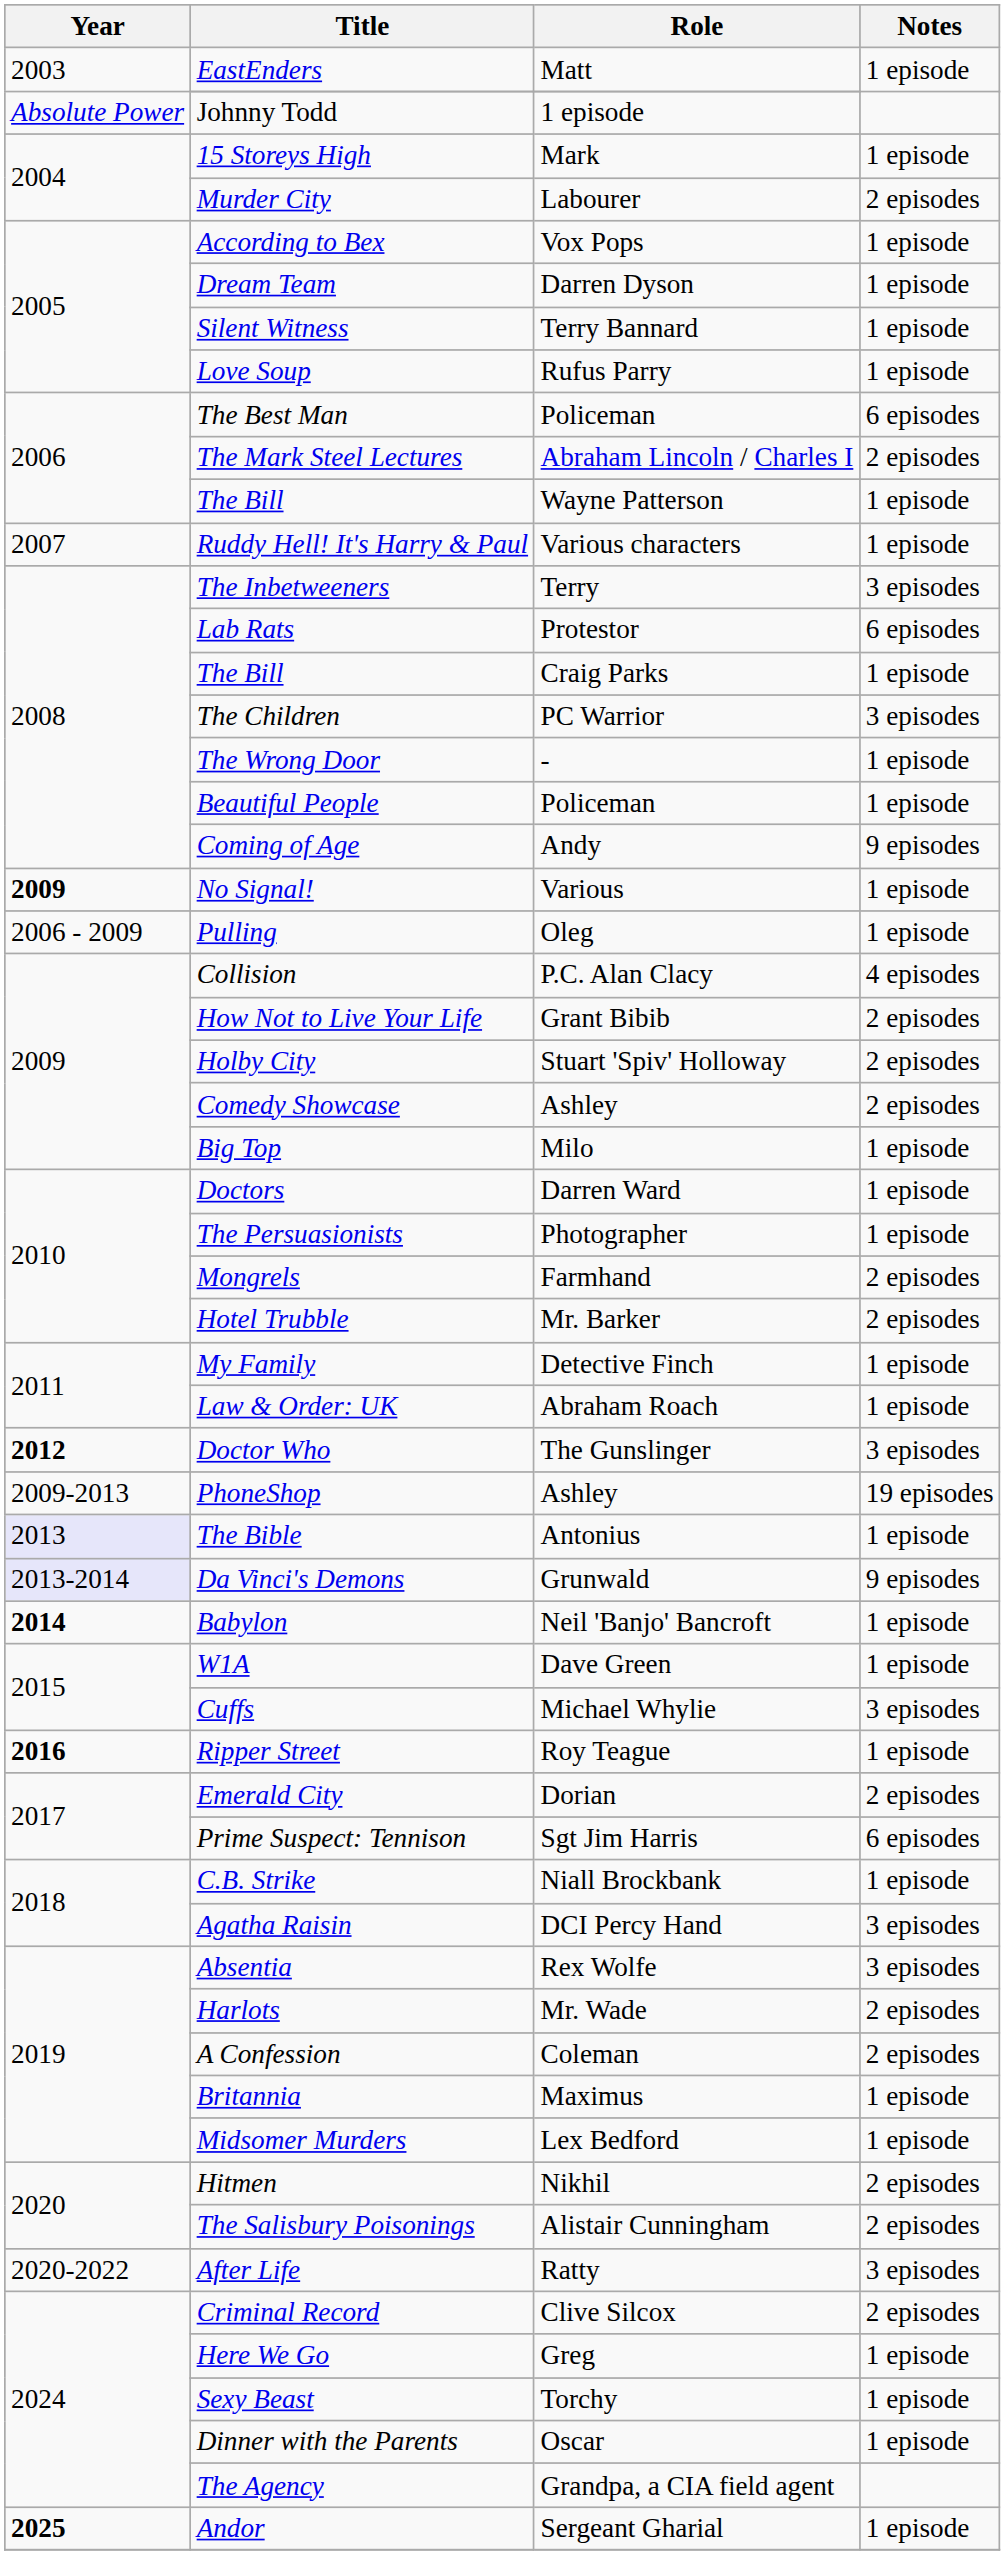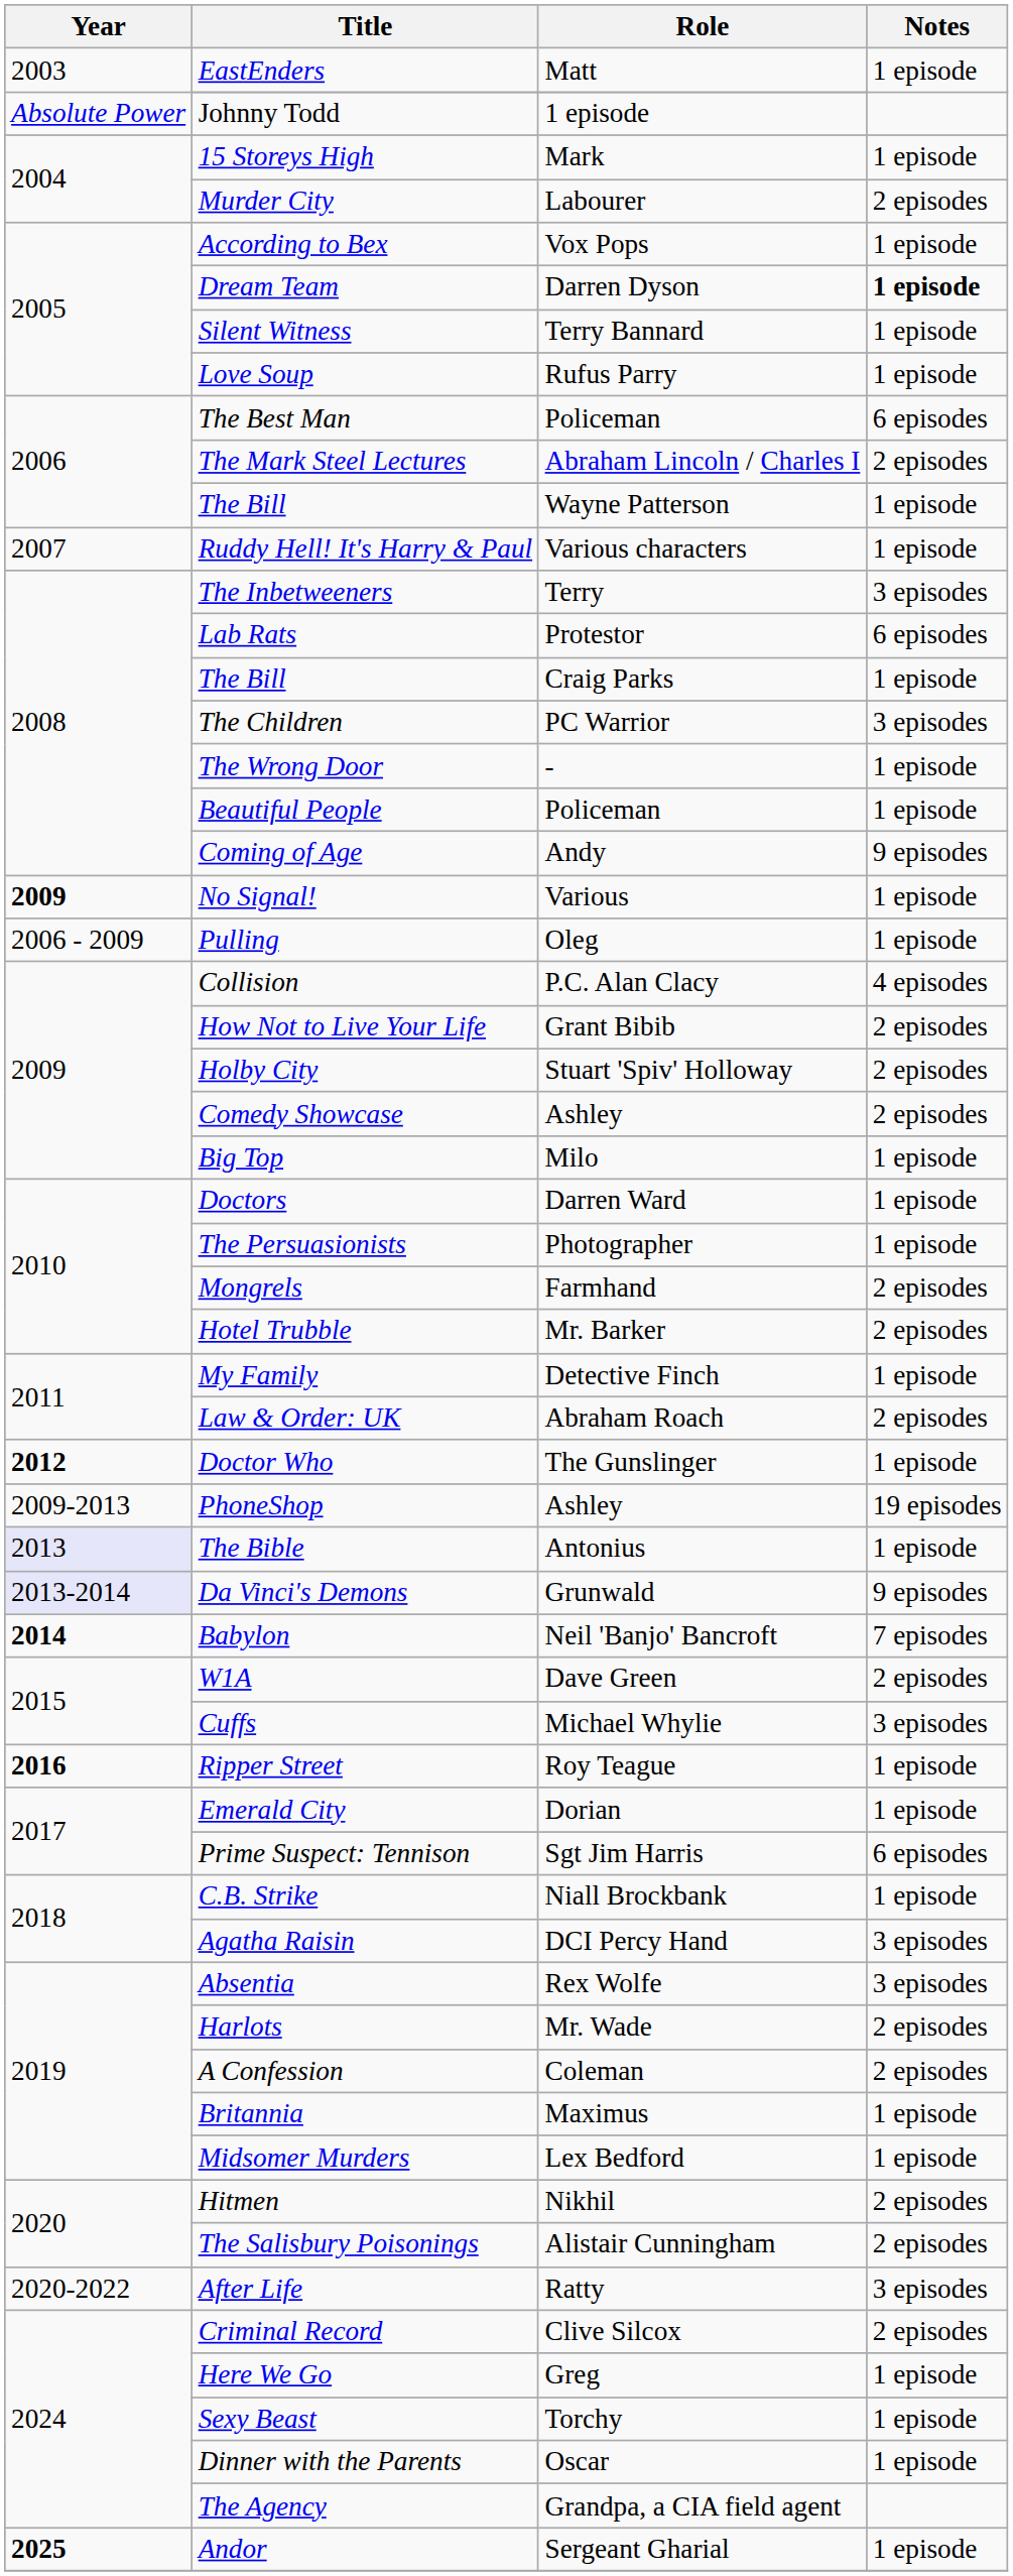 <table class="wikitable">
 <tr>
 <th>Year</th>
 <th>Title</th>
 <th>Role</th>
 <th>Notes</th>
 </tr>
 <tr>
 <td rowspan=2>2003</td>
 <td><em><a href='#'>EastEnders</a></em></td>
 <td>Matt</td>
 <td>1 episode</td>
 </tr>
 <tr>
 </tr>
 <tr>
 <td><em><a href='#'>Absolute Power</a></em></td>
 <td>Johnny Todd</td>
 <td>1 episode</td>
 </tr>
 <tr>
 <td rowspan=2>2004</td>
 <td><em><a href='#'>15 Storeys High</a></em></td>
 <td>Mark</td>
 <td>1 episode</td>
 </tr>
 <tr>
 <td><em><a href='#'>Murder City</a></em></td>
 <td>Labourer</td>
 <td>2 episodes</td>
 </tr>
 <tr>
 <td rowspan=4>2005</td>
 <td><em><a href='#'>According to Bex</a></em></td>
 <td>Vox Pops</td>
 <td>1 episode</td>
 </tr>
 <tr>
 <td><em><a href='#'>Dream Team</a></em></td>
 <td>Darren Dyson</td>
-<td>1 episode</td>
+<td><strong>1 episode</strong></td>
 </tr>
 <tr>
 <td><em><a href='#'>Silent Witness</a></em></td>
 <td>Terry Bannard</td>
 <td>1 episode</td>
 </tr>
 <tr>
 <td><em><a href='#'>Love Soup</a></em></td>
 <td>Rufus Parry</td>
 <td>1 episode</td>
 </tr>
 <tr>
 <td rowspan=3>2006</td>
 <td><em>The Best Man</em></td>
 <td>Policeman</td>
 <td>6 episodes</td>
 </tr>
 <tr>
 <td><em><a href='#'>The Mark Steel Lectures</a></em></td>
 <td><a href='#'>Abraham Lincoln</a> / <a href='#'>Charles I</a></td>
 <td>2 episodes</td>
 </tr>
 <tr>
 <td><em><a href='#'>The Bill</a></em></td>
 <td>Wayne Patterson</td>
 <td>1 episode</td>
 </tr>
 <tr>
 <td>2007</td>
 <td><em><a href='#'> Ruddy Hell! It's Harry & Paul</a></em></td>
 <td>Various characters</td>
 <td>1 episode</td>
 </tr>
 <tr>
 <td rowspan=7>2008</td>
 <td><em><a href='#'>The Inbetweeners</a></em></td>
 <td>Terry</td>
 <td>3 episodes</td>
 </tr>
 <tr>
 <td><em><a href='#'>Lab Rats</a></em></td>
 <td>Protestor</td>
 <td>6 episodes</td>
 </tr>
 <tr>
 <td><em><a href='#'>The Bill</a></em></td>
 <td>Craig Parks</td>
 <td>1 episode</td>
 </tr>
 <tr>
 <td><em>The Children</em></td>
 <td>PC Warrior</td>
 <td>3 episodes</td>
 </tr>
 <tr>
 <td><em><a href='#'>The Wrong Door</a></em></td>
 <td>-</td>
 <td>1 episode</td>
 </tr>
 <tr>
 <td><em><a href='#'>Beautiful People</a></em></td>
 <td>Policeman</td>
 <td>1 episode</td>
 </tr>
 <tr>
 <td><em><a href='#'>Coming of Age</a></em></td>
 <td>Andy</td>
 <td>9 episodes</td>
 </tr>
 <tr>
 <td><strong>2009</strong></td>
 <td><em><a href='#'>No Signal!</a></em></td>
 <td>Various</td>
 <td>1 episode</td>
 </tr>
 <tr>
 <td>2006 - 2009</td>
 <td><em><a href='#'> Pulling</a></em></td>
 <td>Oleg</td>
 <td>1 episode</td>
 </tr>
 <tr>
 <td rowspan=5>2009</td>
 <td><em>Collision</em></td>
 <td>P.C. Alan Clacy</td>
 <td>4 episodes</td>
 </tr>
 <tr>
 <td><em><a href='#'>How Not to Live Your Life</a></em></td>
 <td>Grant Bibib</td>
 <td>2 episodes</td>
 </tr>
 <tr>
 <td><em><a href='#'>Holby City</a></em></td>
 <td>Stuart 'Spiv' Holloway</td>
 <td>2 episodes</td>
 </tr>
 <tr>
 <td><em><a href='#'>Comedy Showcase</a></em></td>
 <td>Ashley</td>
 <td>2 episodes</td>
 </tr>
 <tr>
 <td><em><a href='#'>Big Top</a></em></td>
 <td>Milo</td>
 <td>1 episode</td>
 </tr>
 <tr>
 <td rowspan=4>2010</td>
 <td><em><a href='#'> Doctors</a></em></td>
 <td>Darren Ward</td>
 <td>1 episode</td>
 </tr>
 <tr>
 <td><em><a href='#'>The Persuasionists</a></em></td>
 <td>Photographer</td>
 <td>1 episode</td>
 </tr>
 <tr>
 <td><em><a href='#'>Mongrels</a></em></td>
 <td>Farmhand</td>
 <td>2 episodes</td>
 </tr>
 <tr>
 <td><em><a href='#'>Hotel Trubble</a></em></td>
 <td>Mr. Barker</td>
 <td>2 episodes</td>
 </tr>
 <tr>
 <td rowspan=2>2011</td>
 <td><em><a href='#'>My Family</a></em></td>
 <td>Detective Finch</td>
 <td>1 episode</td>
 </tr>
 <tr>
 <td><em><a href='#'>Law & Order: UK</a></em></td>
 <td>Abraham Roach</td>
-<td>1 episode</td>
+<td>2 episodes</td>
 </tr>
 <tr>
 <td><strong>2012</strong></td>
 <td><em><a href='#'>Doctor Who</a></em></td>
 <td>The Gunslinger</td>
-<td>3 episodes</td>
+<td>1 episode</td>
 </tr>
 <tr>
 <td>2009-2013</td>
 <td><em><a href='#'>PhoneShop</a></em></td>
 <td>Ashley</td>
 <td>19 episodes</td>
 </tr>
 <tr>
 <td style="background: lavender;">2013</td>
 <td><em><a href='#'>The Bible</a></em></td>
 <td>Antonius</td>
 <td>1 episode</td>
 </tr>
 <tr>
 <td style="background: lavender;">2013-2014</td>
 <td><em><a href='#'>Da Vinci's Demons</a></em></td>
 <td>Grunwald</td>
 <td>9 episodes</td>
 </tr>
 <tr>
 <td><strong>2014</strong></td>
 <td><em><a href='#'>Babylon</a></em></td>
 <td>Neil 'Banjo' Bancroft</td>
-<td>1 episode</td>
+<td>7 episodes</td>
 </tr>
 <tr>
 <td rowspan=2>2015</td>
 <td><em><a href='#'>W1A</a></em></td>
 <td>Dave Green</td>
-<td>1 episode</td>
+<td>2 episodes</td>
 </tr>
 <tr>
 <td><em><a href='#'>Cuffs</a></em></td>
 <td>Michael Whylie</td>
 <td>3 episodes</td>
 </tr>
 <tr>
 <td><strong>2016</strong></td>
 <td><em><a href='#'>Ripper Street</a></em></td>
 <td>Roy Teague</td>
 <td>1 episode</td>
 </tr>
 <tr>
 <td rowspan=2>2017</td>
 <td><em><a href='#'>Emerald City</a></em></td>
 <td>Dorian</td>
-<td>2 episodes</td>
+<td>1 episode</td>
 </tr>
 <tr>
 <td><em>Prime Suspect: Tennison</em></td>
 <td>Sgt Jim Harris</td>
 <td>6 episodes</td>
 </tr>
 <tr>
 <td rowspan=2>2018</td>
 <td><em><a href='#'>C.B. Strike</a></em></td>
 <td>Niall Brockbank</td>
 <td>1 episode</td>
 </tr>
 <tr>
 <td><em><a href='#'>Agatha Raisin</a></em></td>
 <td>DCI Percy Hand</td>
 <td>3 episodes</td>
 </tr>
 <tr>
 <td rowspan=5>2019</td>
 <td><em><a href='#'>Absentia</a></em></td>
 <td>Rex Wolfe</td>
 <td>3 episodes</td>
 </tr>
 <tr>
 <td><em><a href='#'>Harlots</a></em></td>
 <td>Mr. Wade</td>
 <td>2 episodes</td>
 </tr>
 <tr>
 <td><em>A Confession</em></td>
 <td>Coleman</td>
 <td>2 episodes</td>
 </tr>
 <tr>
 <td><em><a href='#'>Britannia</a></em></td>
 <td>Maximus</td>
 <td>1 episode</td>
 </tr>
 <tr>
 <td><em><a href='#'>Midsomer Murders</a></em></td>
 <td>Lex Bedford</td>
 <td>1 episode</td>
 </tr>
 <tr>
 <td rowspan=2>2020</td>
 <td><em>Hitmen</em></td>
 <td>Nikhil</td>
 <td>2 episodes</td>
 </tr>
 <tr>
 <td><em><a href='#'>The Salisbury Poisonings</a></em></td>
 <td>Alistair Cunningham</td>
 <td>2 episodes</td>
 </tr>
 <tr>
 <td>2020-2022</td>
 <td><em><a href='#'>After Life</a></em></td>
 <td>Ratty</td>
 <td>3 episodes</td>
 </tr>
 <tr>
 <td rowspan=5>2024</td>
 <td><em><a href='#'>Criminal Record</a></em></td>
 <td>Clive Silcox</td>
 <td>2 episodes</td>
 </tr>
 <tr>
 <td><em><a href='#'>Here We Go</a></em></td>
 <td>Greg</td>
 <td>1 episode</td>
 </tr>
 <tr>
 <td><em><a href='#'>Sexy Beast</a></em></td>
 <td>Torchy</td>
 <td>1 episode</td>
 </tr>
 <tr>
 <td><em>Dinner with the Parents</em></td>
 <td>Oscar</td>
 <td>1 episode</td>
 </tr>
 <tr>
 <td><em><a href='#'>The Agency</a></em></td>
 <td>Grandpa, a CIA field agent</td>
 <td></td>
 </tr>
 <tr>
 <td rowspan=1><strong>2025</strong></td>
 <td><em><a href='#'>Andor</a></em></td>
 <td>Sergeant Gharial</td>
 <td>1 episode</td>
 </tr>
 <tr>
 </tr>
 </table>
